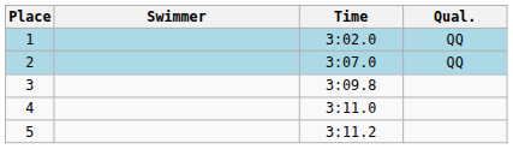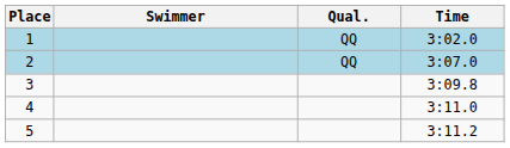 <table class=wikitable style="text-align:center">
 <tr>
 <th>Place</th>
 <th width=220>Swimmer</th>
+<th width=90>Qual.</th>
 <th width=90>Time</th>
-<th width=90>Qual.</th>
 </tr>
 <tr bgcolor=lightblue>
 <td>1</td>
 <td align=left></td>
+<td>QQ</td>
 <td>3:02.0</td>
-<td>QQ</td>
 </tr>
 <tr bgcolor=lightblue>
 <td>2</td>
 <td align=left></td>
+<td>QQ</td>
 <td>3:07.0</td>
-<td>QQ</td>
 </tr>
 <tr>
 <td>3</td>
 <td align=left></td>
+<td></td>
 <td>3:09.8</td>
-<td></td>
 </tr>
 <tr>
 <td>4</td>
 <td align=left></td>
+<td></td>
 <td>3:11.0</td>
-<td></td>
 </tr>
 <tr>
 <td>5</td>
 <td align=left></td>
+<td></td>
 <td>3:11.2</td>
-<td></td>
 </tr>
 </table>
